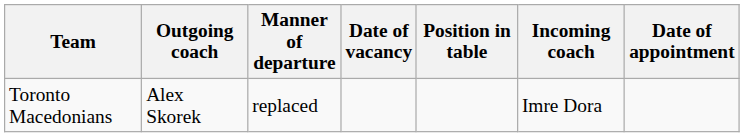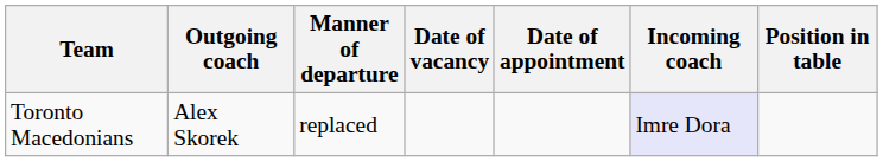 <table class="wikitable sortable">
 <tr>
 <th>Team</th>
 <th>Outgoing coach</th>
 <th>Manner of <br> departure</th>
 <th>Date of <br> vacancy</th>
+<th>Date of <br> appointment</th>
+<th>Incoming coach</th>
 <th>Position in table</th>
-<th>Incoming coach</th>
-<th>Date of <br> appointment</th>
 </tr>
 <tr>
 <td>Toronto Macedonians</td>
 <td>Alex Skorek</td>
 <td>replaced</td>
 <td></td>
 <td></td>
-<td>Imre Dora</td>
+<td style="background: lavender;">Imre Dora</td>
 <td></td>
 </tr>
 </table>
